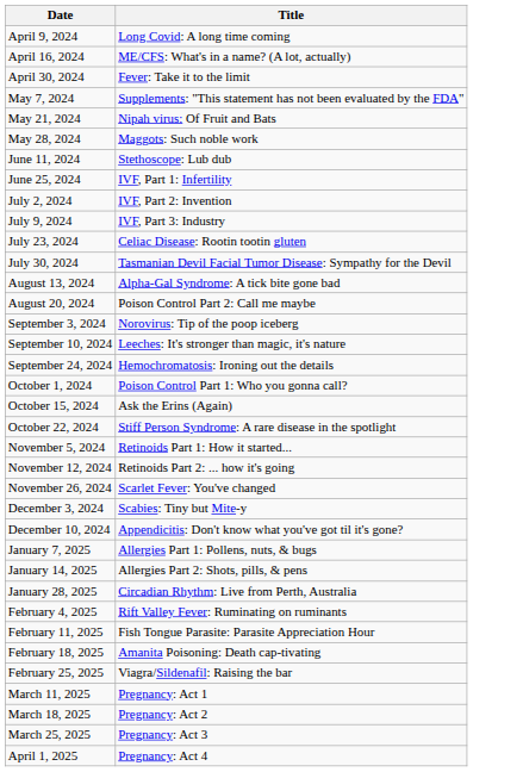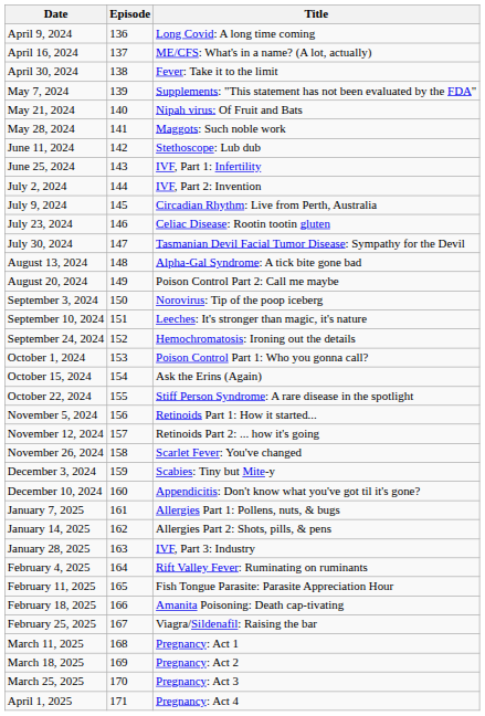 <table class="wikitable">
 <tr>
 <th>Date</th>
+<th>Episode</th>
 <th>Title</th>
 </tr>
 <tr>
 <td>April 9, 2024</td>
+<td>136</td>
 <td><a href='#'>Long Covid</a>: A long time coming</td>
 </tr>
 <tr>
 <td>April 16, 2024</td>
+<td>137</td>
 <td><a href='#'>ME/CFS</a>: What's in a name? (A lot, actually)</td>
 </tr>
 <tr>
 <td>April 30, 2024</td>
+<td>138</td>
 <td><a href='#'>Fever</a>: Take it to the limit</td>
 </tr>
 <tr>
 <td>May 7, 2024</td>
+<td>139</td>
 <td><a href='#'>Supplements</a>: "This statement has not been evaluated by the <a href='#'>FDA</a>"</td>
 </tr>
 <tr>
 <td>May 21, 2024</td>
+<td>140</td>
 <td><a href='#'>Nipah virus:</a> Of Fruit and Bats</td>
 </tr>
 <tr>
 <td>May 28, 2024</td>
+<td>141</td>
 <td><a href='#'>Maggots</a>: Such noble work</td>
 </tr>
 <tr>
 <td>June 11, 2024</td>
+<td>142</td>
 <td><a href='#'>Stethoscope</a>: Lub dub</td>
 </tr>
 <tr>
 <td>June 25, 2024</td>
+<td>143</td>
 <td><a href='#'>IVF</a>, Part 1: <a href='#'>Infertility</a></td>
 </tr>
 <tr>
 <td>July 2, 2024</td>
+<td>144</td>
 <td><a href='#'>IVF</a>, Part 2: Invention</td>
 </tr>
 <tr>
 <td>July 9, 2024</td>
-<td><a href='#'>IVF</a>, Part 3: Industry</td>
+<td>145</td>
+<td><a href='#'>Circadian Rhythm</a>: Live from Perth, Australia</td>
 </tr>
 <tr>
 <td>July 23, 2024</td>
+<td>146</td>
 <td><a href='#'>Celiac Disease</a>: Rootin tootin <a href='#'>gluten</a></td>
 </tr>
 <tr>
 <td>July 30, 2024</td>
+<td>147</td>
 <td><a href='#'>Tasmanian Devil Facial Tumor Disease</a>: Sympathy for the Devil</td>
 </tr>
 <tr>
 <td>August 13, 2024</td>
+<td>148</td>
 <td><a href='#'>Alpha-Gal Syndrome</a>: A tick bite gone bad</td>
 </tr>
 <tr>
 <td>August 20, 2024</td>
+<td>149</td>
 <td>Poison Control Part 2: Call me maybe</td>
 </tr>
 <tr>
 <td>September 3, 2024</td>
+<td>150</td>
 <td><a href='#'>Norovirus</a>: Tip of the poop iceberg</td>
 </tr>
 <tr>
 <td>September 10, 2024</td>
+<td>151</td>
 <td><a href='#'>Leeches</a>: It's stronger than magic, it's nature</td>
 </tr>
 <tr>
 <td>September 24, 2024</td>
+<td>152</td>
 <td><a href='#'>Hemochromatosis</a>: Ironing out the details</td>
 </tr>
 <tr>
 <td>October 1, 2024</td>
+<td>153</td>
 <td><a href='#'>Poison Control</a> Part 1: Who you gonna call?</td>
 </tr>
 <tr>
 <td>October 15, 2024</td>
+<td>154</td>
 <td>Ask the Erins (Again)</td>
 </tr>
 <tr>
 <td>October 22, 2024</td>
+<td>155</td>
 <td><a href='#'>Stiff Person Syndrome</a>: A rare disease in the spotlight</td>
 </tr>
 <tr>
 <td>November 5, 2024</td>
+<td>156</td>
 <td><a href='#'>Retinoids</a> Part 1: How it started...</td>
 </tr>
 <tr>
 <td>November 12, 2024</td>
+<td>157</td>
 <td>Retinoids Part 2: ... how it's going</td>
 </tr>
 <tr>
 <td>November 26, 2024</td>
+<td>158</td>
 <td><a href='#'>Scarlet Fever</a>: You've changed</td>
 </tr>
 <tr>
 <td>December 3, 2024</td>
+<td>159</td>
 <td><a href='#'>Scabies</a>: Tiny but <a href='#'>Mite</a>-y</td>
 </tr>
 <tr>
 <td>December 10, 2024</td>
+<td>160</td>
 <td><a href='#'>Appendicitis</a>: Don't know what you've got til it's gone?</td>
 </tr>
 <tr>
 <td>January 7, 2025</td>
+<td>161</td>
 <td><a href='#'>Allergies</a> Part 1: Pollens, nuts, & bugs</td>
 </tr>
 <tr>
 <td>January 14, 2025</td>
+<td>162</td>
 <td>Allergies Part 2: Shots, pills, & pens</td>
 </tr>
 <tr>
 <td>January 28, 2025</td>
-<td><a href='#'>Circadian Rhythm</a>: Live from Perth, Australia</td>
+<td>163</td>
+<td><a href='#'>IVF</a>, Part 3: Industry</td>
 </tr>
 <tr>
 <td>February 4, 2025</td>
+<td>164</td>
 <td><a href='#'>Rift Valley Fever</a>: Ruminating on ruminants</td>
 </tr>
 <tr>
 <td>February 11, 2025</td>
+<td>165</td>
 <td>Fish Tongue Parasite: Parasite Appreciation Hour</td>
 </tr>
 <tr>
 <td>February 18, 2025</td>
+<td>166</td>
 <td><a href='#'>Amanita</a> Poisoning: Death cap-tivating</td>
 </tr>
 <tr>
 <td>February 25, 2025</td>
+<td>167</td>
 <td>Viagra/<a href='#'>Sildenafil</a>: Raising the bar</td>
 </tr>
 <tr>
 <td>March 11, 2025</td>
+<td>168</td>
 <td><a href='#'>Pregnancy</a>: Act 1</td>
 </tr>
 <tr>
 <td>March 18, 2025</td>
+<td>169</td>
 <td><a href='#'>Pregnancy</a>: Act 2</td>
 </tr>
 <tr>
 <td>March 25, 2025</td>
+<td>170</td>
 <td><a href='#'>Pregnancy</a>: Act 3</td>
 </tr>
 <tr>
 <td>April 1, 2025</td>
+<td>171</td>
 <td><a href='#'>Pregnancy</a>: Act 4</td>
 </tr>
 </table>
